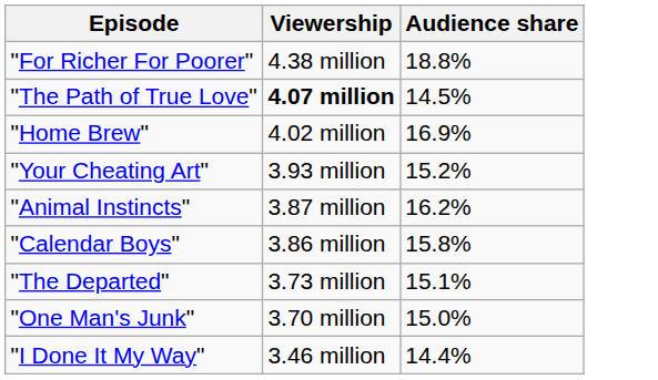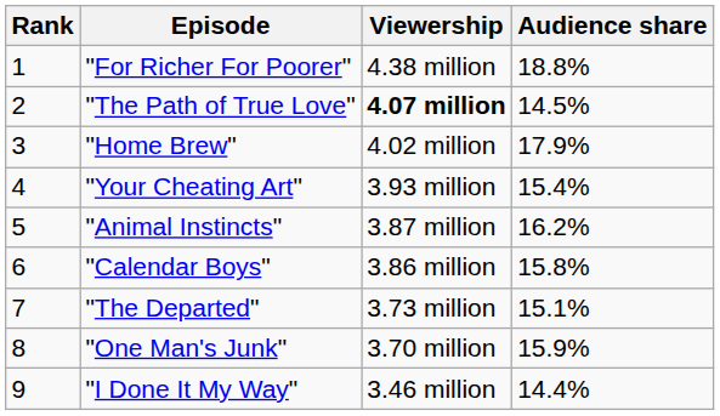 <table class="wikitable">
 <tr>
+<th>Rank</th>
 <th>Episode</th>
 <th>Viewership</th>
 <th>Audience share</th>
 </tr>
 <tr>
+<td>1</td>
 <td>"<a href='#'>For Richer For Poorer</a>"</td>
 <td>4.38 million</td>
 <td>18.8%</td>
 </tr>
 <tr>
+<td>2</td>
 <td>"<a href='#'>The Path of True Love</a>"</td>
 <td><strong>4.07 million</strong></td>
 <td>14.5%</td>
 </tr>
 <tr>
+<td>3</td>
 <td>"<a href='#'>Home Brew</a>"</td>
 <td>4.02 million</td>
-<td>16.9%</td>
+<td>17.9%</td>
 </tr>
 <tr>
+<td>4</td>
 <td>"<a href='#'>Your Cheating Art</a>"</td>
 <td>3.93 million</td>
-<td>15.2%</td>
+<td>15.4%</td>
 </tr>
 <tr>
+<td>5</td>
 <td>"<a href='#'>Animal Instincts</a>"</td>
 <td>3.87 million</td>
 <td>16.2%</td>
 </tr>
 <tr>
+<td>6</td>
 <td>"<a href='#'>Calendar Boys</a>"</td>
 <td>3.86 million</td>
 <td>15.8%</td>
 </tr>
 <tr>
+<td>7</td>
 <td>"<a href='#'>The Departed</a>"</td>
 <td>3.73 million</td>
 <td>15.1%</td>
 </tr>
 <tr>
+<td>8</td>
 <td>"<a href='#'>One Man's Junk</a>"</td>
 <td>3.70 million</td>
-<td>15.0%</td>
+<td>15.9%</td>
 </tr>
 <tr>
+<td>9</td>
 <td>"<a href='#'>I Done It My Way</a>"</td>
 <td>3.46 million</td>
 <td>14.4%</td>
 </tr>
 </table>
